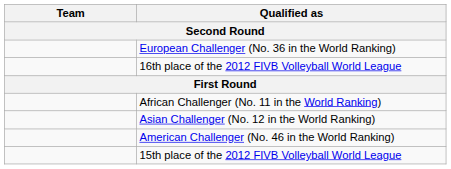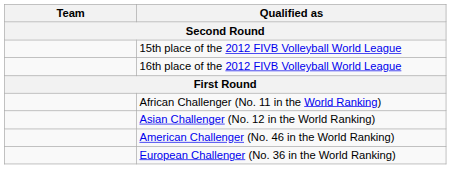 <table class="wikitable" width=50%>
 <tr>
 <th width=30%>Team</th>
 <th width=70%>Qualified as</th>
 </tr>
 <tr>
 <th colspan="2">Second Round</th>
 </tr>
 <tr>
 <td></td>
-<td><a href='#'>European Challenger</a> (No. 36 in the World Ranking)</td>
+<td>15th place of the <a href='#'>2012 FIVB Volleyball World League</a></td>
 </tr>
 <tr>
 <td></td>
 <td>16th place of the <a href='#'>2012 FIVB Volleyball World League</a></td>
 </tr>
 <tr>
 <th colspan="2">First Round</th>
 </tr>
 <tr>
 <td></td>
 <td>African Challenger (No. 11 in the <a href='#'>World Ranking</a>)</td>
 </tr>
 <tr>
 <td></td>
 <td><a href='#'>Asian Challenger</a> (No. 12 in the World Ranking)</td>
 </tr>
 <tr>
 <td></td>
 <td><a href='#'>American Challenger</a> (No. 46 in the World Ranking)</td>
 </tr>
 <tr>
 <td></td>
-<td>15th place of the <a href='#'>2012 FIVB Volleyball World League</a></td>
+<td><a href='#'>European Challenger</a> (No. 36 in the World Ranking)</td>
 </tr>
 </table>
